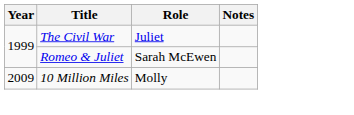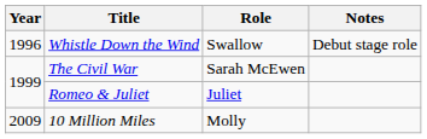 <table class="wikitable sortable">
 <tr>
 <th>Year</th>
 <th>Title</th>
 <th>Role</th>
 <th class="unsortable">Notes</th>
 </tr>
 <tr>
+<td>1996</td>
+<td><em><a href='#'>Whistle Down the Wind</a></em></td>
+<td>Swallow</td>
+<td>Debut stage role</td>
+</tr>
+<tr>
 <td rowspan="2">1999</td>
 <td><em><a href='#'>The Civil War</a></em></td>
-<td><a href='#'>Juliet</a></td>
+<td>Sarah McEwen</td>
 <td></td>
 </tr>
 <tr>
 <td><em><a href='#'>Romeo & Juliet</a></em></td>
-<td>Sarah McEwen</td>
+<td><a href='#'>Juliet</a></td>
 <td></td>
 </tr>
 <tr>
 <td>2009</td>
 <td><em>10 Million Miles</em></td>
 <td>Molly</td>
 <td></td>
 </tr>
 </table>
